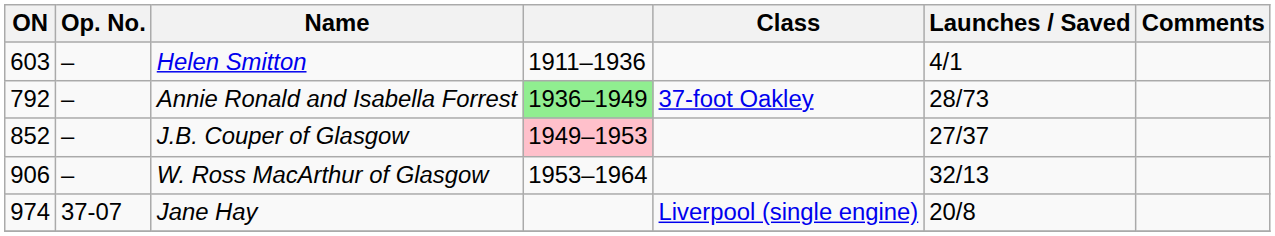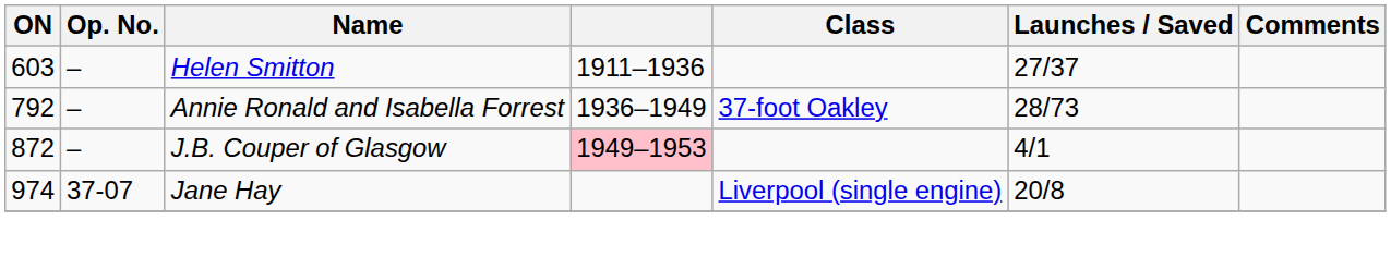 <table class="wikitable">
 <tr>
 <th>ON</th>
 <th>Op. No.</th>
 <th>Name</th>
 <th></th>
 <th>Class</th>
 <th>Launches / Saved</th>
 <th>Comments</th>
 </tr>
 <tr>
 <td>603</td>
 <td>–</td>
 <td><a href='#'><em>Helen Smitton</em></a></td>
 <td>1911–1936</td>
 <td></td>
-<td>4/1</td>
+<td>27/37</td>
 <td></td>
 </tr>
 <tr>
 <td>792</td>
 <td>–</td>
 <td><em>Annie Ronald and Isabella Forrest</em></td>
-<td style="background: lightgreen;">1936–1949</td>
+<td>1936–1949</td>
 <td><a href='#'>37-foot Oakley</a></td>
 <td>28/73</td>
 <td></td>
 </tr>
 <tr>
-<td>852</td>
+<td>872</td>
 <td>–</td>
 <td><em>J.B. Couper of Glasgow</em></td>
 <td style="background: pink;">1949–1953</td>
 <td></td>
-<td>27/37</td>
-<td></td>
-</tr>
-<tr>
-<td>906</td>
-<td>–</td>
-<td><em>W. Ross MacArthur of Glasgow</em></td>
-<td>1953–1964</td>
-<td></td>
-<td>32/13</td>
+<td>4/1</td>
 <td></td>
 </tr>
 <tr>
 <td>974</td>
 <td>37-07</td>
 <td><em>Jane Hay</em></td>
 <td></td>
 <td><a href='#'>Liverpool (single engine)</a></td>
 <td>20/8</td>
 <td></td>
 </tr>
 <tr>
 </tr>
 </table>
